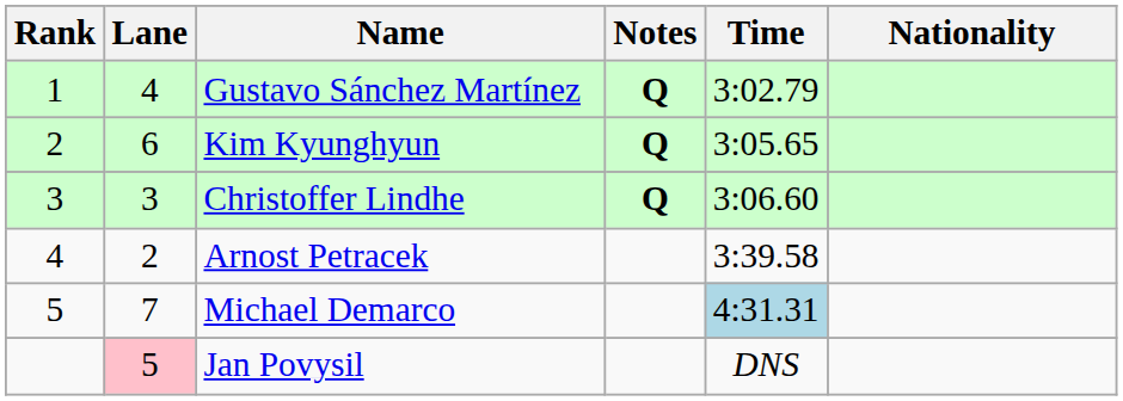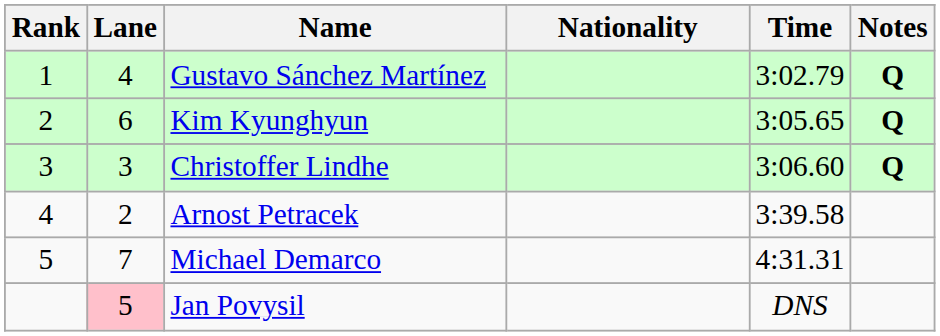 <table class="wikitable sortable" style="text-align:center">
 <tr>
 <th>Rank</th>
 <th>Lane</th>
 <th style="width:180px">Name</th>
+<th style="width:125px">Nationality</th>
+<th>Time</th>
 <th>Notes</th>
-<th>Time</th>
-<th style="width:125px">Nationality</th>
 </tr>
 <tr style="background:#cfc;">
 <td>1</td>
 <td>4</td>
 <td style="text-align:left;"><a href='#'>Gustavo Sánchez Martínez</a></td>
+<td style="text-align:left;"></td>
+<td>3:02.79</td>
 <td><strong>Q</strong></td>
-<td>3:02.79</td>
-<td style="text-align:left;"></td>
 </tr>
 <tr style="background:#cfc;">
 <td>2</td>
 <td>6</td>
 <td style="text-align:left;"><a href='#'>Kim Kyunghyun</a></td>
+<td style="text-align:left;"></td>
+<td>3:05.65</td>
 <td><strong>Q</strong></td>
-<td>3:05.65</td>
-<td style="text-align:left;"></td>
 </tr>
 <tr style="background:#cfc;">
 <td>3</td>
 <td>3</td>
 <td style="text-align:left;"><a href='#'>Christoffer Lindhe</a></td>
+<td style="text-align:left;"></td>
+<td>3:06.60</td>
 <td><strong>Q</strong></td>
-<td>3:06.60</td>
-<td style="text-align:left;"></td>
 </tr>
 <tr>
 <td>4</td>
 <td>2</td>
 <td style="text-align:left;"><a href='#'>Arnost Petracek</a></td>
+<td style="text-align:left;"></td>
+<td>3:39.58</td>
 <td></td>
-<td>3:39.58</td>
-<td style="text-align:left;"></td>
 </tr>
 <tr>
 <td>5</td>
 <td>7</td>
 <td style="text-align:left;"><a href='#'>Michael Demarco</a></td>
+<td style="text-align:left;"></td>
+<td>4:31.31</td>
 <td></td>
-<td style="background: lightblue;">4:31.31</td>
-<td style="text-align:left;"></td>
 </tr>
 <tr>
 <td></td>
 <td style="background: pink;">5</td>
 <td style="text-align:left;"><a href='#'>Jan Povysil</a></td>
+<td style="text-align:left;"></td>
+<td><em>DNS</em></td>
 <td></td>
-<td><em>DNS</em></td>
-<td style="text-align:left;"></td>
 </tr>
 </table>
